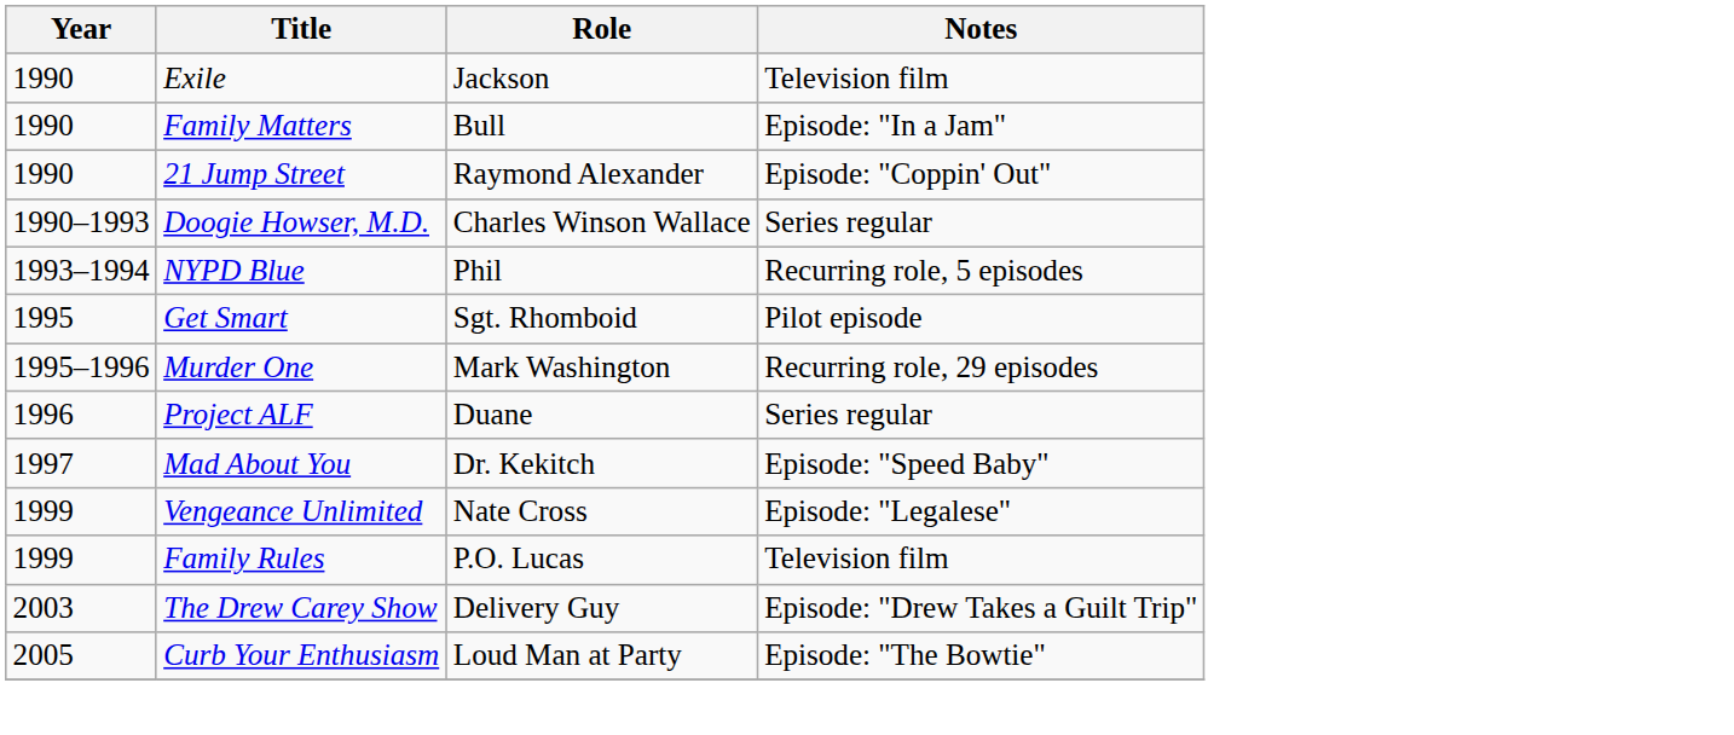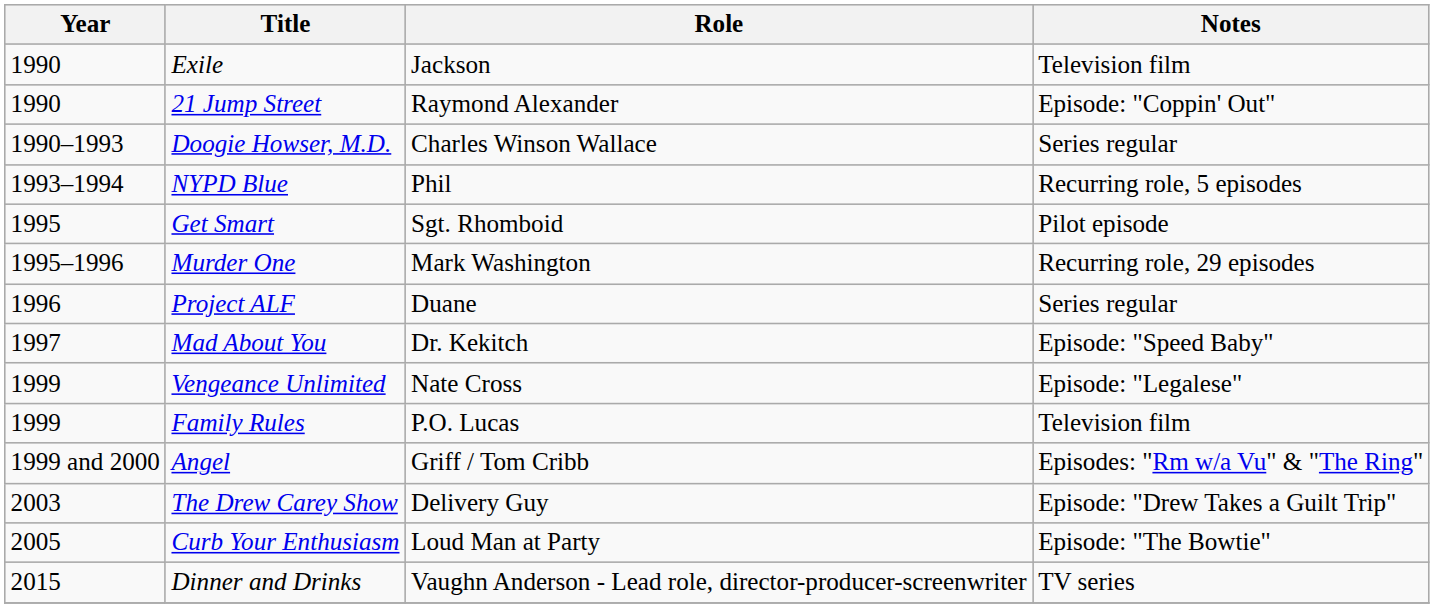 <table class="wikitable sortable">
 <tr>
 <th>Year</th>
 <th>Title</th>
 <th>Role</th>
 <th>Notes</th>
 </tr>
 <tr>
 <td>1990</td>
 <td><em>Exile</em></td>
 <td>Jackson</td>
 <td>Television film</td>
-</tr>
-<tr>
-<td>1990</td>
-<td><em><a href='#'>Family Matters</a></em></td>
-<td>Bull</td>
-<td>Episode: "In a Jam"</td>
 </tr>
 <tr>
 <td>1990</td>
 <td><em><a href='#'>21 Jump Street</a></em></td>
 <td>Raymond Alexander</td>
 <td>Episode: "Coppin' Out"</td>
 </tr>
 <tr>
 <td>1990–1993</td>
 <td><em><a href='#'>Doogie Howser, M.D.</a></em></td>
 <td>Charles Winson Wallace</td>
 <td>Series regular</td>
 </tr>
 <tr>
 <td>1993–1994</td>
 <td><em><a href='#'>NYPD Blue</a></em></td>
 <td>Phil</td>
 <td>Recurring role, 5 episodes</td>
 </tr>
 <tr>
 <td>1995</td>
 <td><em><a href='#'>Get Smart</a></em></td>
 <td>Sgt. Rhomboid</td>
 <td>Pilot episode</td>
 </tr>
 <tr>
 <td>1995–1996</td>
 <td><em><a href='#'>Murder One</a></em></td>
 <td>Mark Washington</td>
 <td>Recurring role, 29 episodes</td>
 </tr>
 <tr>
 <td>1996</td>
 <td><em><a href='#'>Project ALF</a></em></td>
 <td>Duane</td>
 <td>Series regular</td>
 </tr>
 <tr>
 <td>1997</td>
 <td><em><a href='#'>Mad About You</a></em></td>
 <td>Dr. Kekitch</td>
 <td>Episode: "Speed Baby"</td>
 </tr>
 <tr>
 <td>1999</td>
 <td><em><a href='#'>Vengeance Unlimited</a></em></td>
 <td>Nate Cross</td>
 <td>Episode: "Legalese"</td>
 </tr>
 <tr>
 <td>1999</td>
 <td><em><a href='#'>Family Rules</a></em></td>
 <td>P.O. Lucas</td>
 <td>Television film</td>
 </tr>
 <tr>
+<td>1999 and 2000</td>
+<td><em><a href='#'>Angel</a></em></td>
+<td>Griff / Tom Cribb</td>
+<td>Episodes: "<a href='#'>Rm w/a Vu</a>" & "<a href='#'>The Ring</a>"</td>
+</tr>
+<tr>
 <td>2003</td>
 <td><em><a href='#'>The Drew Carey Show</a></em></td>
 <td>Delivery Guy</td>
 <td>Episode: "Drew Takes a Guilt Trip"</td>
 </tr>
 <tr>
 <td>2005</td>
 <td><em><a href='#'>Curb Your Enthusiasm</a></em></td>
 <td>Loud Man at Party</td>
 <td>Episode: "The Bowtie"</td>
 </tr>
 <tr>
+<td>2015</td>
+<td><em>Dinner and Drinks</em></td>
+<td>Vaughn Anderson - Lead role, director-producer-screenwriter</td>
+<td>TV series</td>
+</tr>
+<tr>
 </tr>
 </table>
